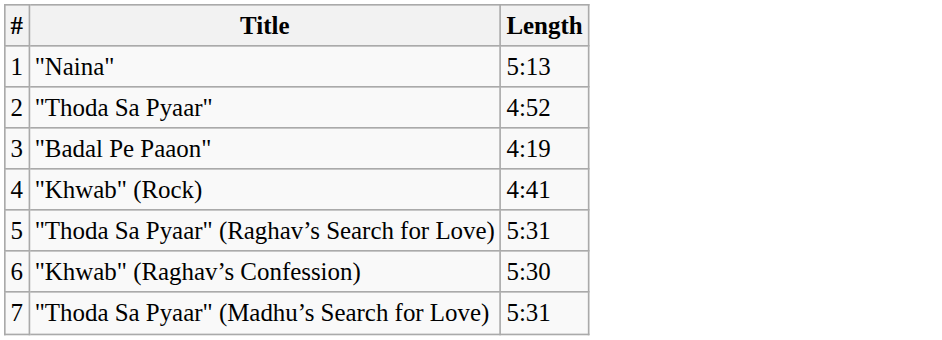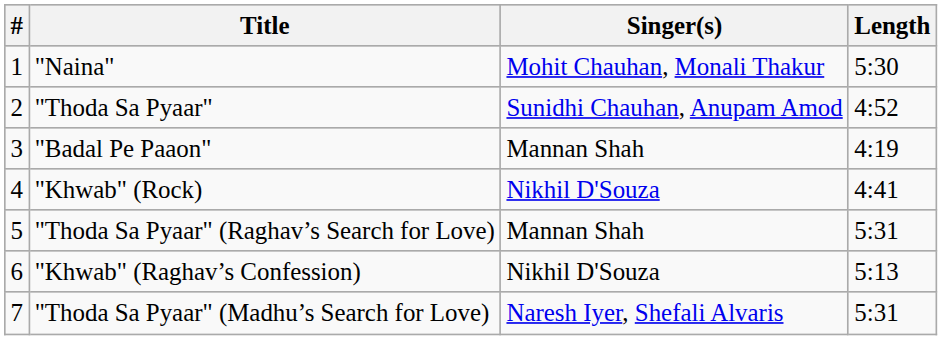 <table class="wikitable" style="font-size:95%;">
 <tr>
 <th>#</th>
 <th>Title</th>
+<th>Singer(s)</th>
 <th>Length</th>
 </tr>
 <tr>
 <td>1</td>
 <td>"Naina"</td>
-<td>5:13</td>
+<td><a href='#'>Mohit Chauhan</a>, <a href='#'>Monali Thakur</a></td>
+<td>5:30</td>
 </tr>
 <tr>
 <td>2</td>
 <td>"Thoda Sa Pyaar"</td>
+<td><a href='#'>Sunidhi Chauhan</a>, <a href='#'>Anupam Amod</a></td>
 <td>4:52</td>
 </tr>
 <tr>
 <td>3</td>
 <td>"Badal Pe Paaon"</td>
+<td>Mannan Shah</td>
 <td>4:19</td>
 </tr>
 <tr>
 <td>4</td>
 <td>"Khwab" (Rock)</td>
+<td><a href='#'>Nikhil D'Souza</a></td>
 <td>4:41</td>
 </tr>
 <tr>
 <td>5</td>
 <td>"Thoda Sa Pyaar" (Raghav’s Search for Love)</td>
+<td>Mannan Shah</td>
 <td>5:31</td>
 </tr>
 <tr>
 <td>6</td>
 <td>"Khwab" (Raghav’s Confession)</td>
-<td>5:30</td>
+<td>Nikhil D'Souza</td>
+<td>5:13</td>
 </tr>
 <tr>
 <td>7</td>
 <td>"Thoda Sa Pyaar" (Madhu’s Search for Love)</td>
+<td><a href='#'>Naresh Iyer</a>, <a href='#'>Shefali Alvaris</a></td>
 <td>5:31</td>
 </tr>
 </table>
